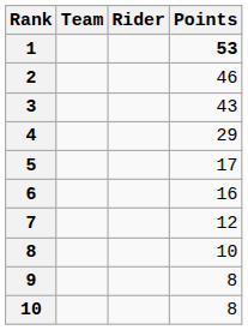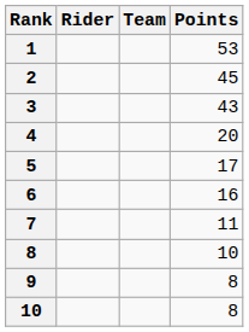 <table class="wikitable">
 <tr>
 <th scope="col">Rank</th>
+<th scope="col">Rider</th>
 <th scope="col">Team</th>
-<th scope="col">Rider</th>
 <th scope="col">Points</th>
 </tr>
 <tr>
 <th scope="row">1</th>
 <td></td>
 <td></td>
-<td style="text-align:right;"><strong>53</strong></td>
+<td style="text-align:right;">53</td>
 </tr>
 <tr>
 <th scope="row">2</th>
 <td></td>
 <td></td>
-<td style="text-align:right;">46</td>
+<td style="text-align:right;">45</td>
 </tr>
 <tr>
 <th scope="row">3</th>
 <td></td>
 <td></td>
 <td style="text-align:right;">43</td>
 </tr>
 <tr>
 <th scope="row">4</th>
 <td></td>
 <td></td>
-<td style="text-align:right;">29</td>
+<td style="text-align:right;">20</td>
 </tr>
 <tr>
 <th scope="row">5</th>
 <td></td>
 <td></td>
 <td style="text-align:right;">17</td>
 </tr>
 <tr>
 <th scope="row">6</th>
 <td></td>
 <td></td>
 <td style="text-align:right;">16</td>
 </tr>
 <tr>
 <th scope="row">7</th>
 <td></td>
 <td></td>
-<td style="text-align:right;">12</td>
+<td style="text-align:right;">11</td>
 </tr>
 <tr>
 <th scope="row">8</th>
 <td></td>
 <td></td>
 <td style="text-align:right;">10</td>
 </tr>
 <tr>
 <th scope="row">9</th>
 <td></td>
 <td></td>
 <td style="text-align:right;">8</td>
 </tr>
 <tr>
 <th scope="row">10</th>
 <td></td>
 <td></td>
 <td style="text-align:right;">8</td>
 </tr>
 </table>
